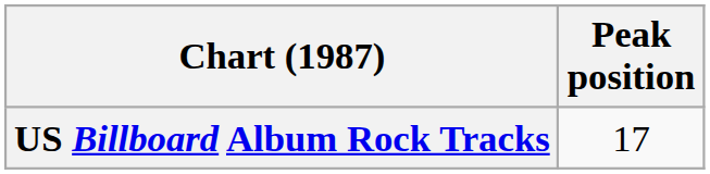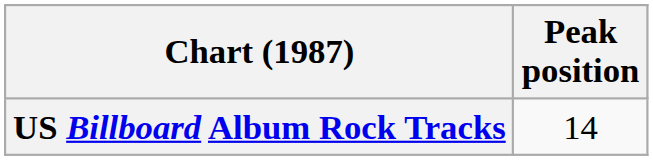 <table class="wikitable sortable plainrowheaders" style="text-align:center;">
 <tr>
 <th scope="col">Chart (1987)</th>
 <th scope="col">Peak<br>position</th>
 </tr>
 <tr>
 <th scope="row">US <em><a href='#'>Billboard</a></em> <a href='#'>Album Rock Tracks</a></th>
-<td>17</td>
+<td>14</td>
 </tr>
 </table>
